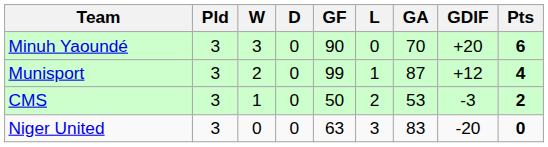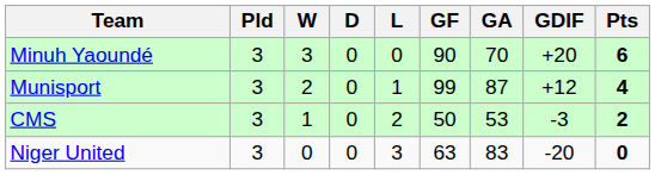 <table class=wikitable style="text-align:center" width=500>
 <tr>
 <th width=25%>Team</th>
 <th width=5%>Pld</th>
 <th width=5%>W</th>
 <th width=5%>D</th>
+<th width=5%>L</th>
 <th width=5%>GF</th>
-<th width=5%>L</th>
 <th width=5%>GA</th>
 <th width=5%>GDIF</th>
 <th width=5%>Pts</th>
 </tr>
 <tr bgcolor=#ccffcc>
 <td align="left"> <a href='#'>Minuh Yaoundé</a></td>
 <td>3</td>
 <td>3</td>
 <td>0</td>
+<td>0</td>
 <td>90</td>
-<td>0</td>
 <td>70</td>
 <td>+20</td>
 <td><strong>6</strong></td>
 </tr>
 <tr bgcolor=#ccffcc>
 <td align="left"> <a href='#'>Munisport</a></td>
 <td>3</td>
 <td>2</td>
 <td>0</td>
+<td>1</td>
 <td>99</td>
-<td>1</td>
 <td>87</td>
 <td>+12</td>
 <td><strong>4</strong></td>
 </tr>
 <tr bgcolor=#ccffcc>
 <td align="left"> <a href='#'>CMS</a></td>
 <td>3</td>
 <td>1</td>
 <td>0</td>
+<td>2</td>
 <td>50</td>
-<td>2</td>
 <td>53</td>
 <td>-3</td>
 <td><strong>2</strong></td>
 </tr>
 <tr>
 <td align="left"> <a href='#'>Niger United</a></td>
 <td>3</td>
 <td>0</td>
 <td>0</td>
+<td>3</td>
 <td>63</td>
-<td>3</td>
 <td>83</td>
 <td>-20</td>
 <td><strong>0</strong></td>
 </tr>
 </table>
